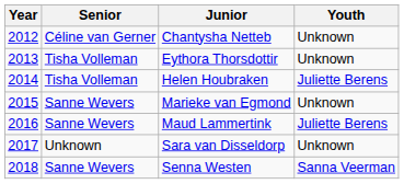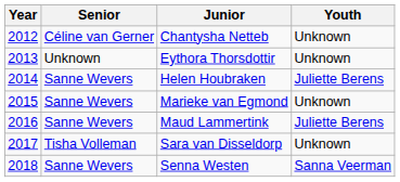 <table class="wikitable">
 <tr>
 <th>Year</th>
 <th>Senior</th>
 <th>Junior</th>
 <th>Youth</th>
 </tr>
 <tr>
 <td><a href='#'>2012</a></td>
 <td><a href='#'>Céline van Gerner</a></td>
 <td><a href='#'>Chantysha Netteb</a></td>
 <td>Unknown</td>
 </tr>
 <tr>
 <td><a href='#'>2013</a></td>
-<td><a href='#'>Tisha Volleman</a></td>
+<td>Unknown</td>
 <td><a href='#'>Eythora Thorsdottir</a></td>
 <td>Unknown</td>
 </tr>
 <tr>
 <td><a href='#'>2014</a></td>
-<td><a href='#'>Tisha Volleman</a></td>
+<td><a href='#'>Sanne Wevers</a></td>
 <td><a href='#'>Helen Houbraken</a></td>
 <td><a href='#'>Juliette Berens</a></td>
 </tr>
 <tr>
 <td><a href='#'>2015</a></td>
 <td><a href='#'>Sanne Wevers</a></td>
 <td><a href='#'>Marieke van Egmond</a></td>
 <td>Unknown</td>
 </tr>
 <tr>
 <td><a href='#'>2016</a></td>
 <td><a href='#'>Sanne Wevers</a></td>
 <td><a href='#'>Maud Lammertink</a></td>
 <td><a href='#'>Juliette Berens</a></td>
 </tr>
 <tr>
 <td><a href='#'>2017</a></td>
-<td>Unknown</td>
+<td><a href='#'>Tisha Volleman</a></td>
 <td><a href='#'>Sara van Disseldorp</a></td>
 <td>Unknown</td>
 </tr>
 <tr>
 <td><a href='#'>2018</a></td>
 <td><a href='#'>Sanne Wevers</a></td>
 <td><a href='#'>Senna Westen</a></td>
 <td><a href='#'>Sanna Veerman</a></td>
 </tr>
 </table>
